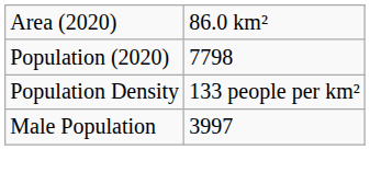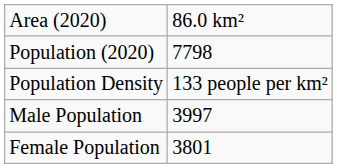 <table class="wikitable">
 <tr>
 <td>Area (2020)</td>
 <td>86.0 km²</td>
 </tr>
 <tr>
 <td>Population  (2020)</td>
 <td>7798</td>
 </tr>
 <tr>
 <td>Population Density</td>
 <td>133 people per km²</td>
 </tr>
 <tr>
 <td>Male Population</td>
 <td>3997</td>
 </tr>
+<tr>
+<td>Female Population</td>
+<td>3801</td>
+</tr>
 </table>
